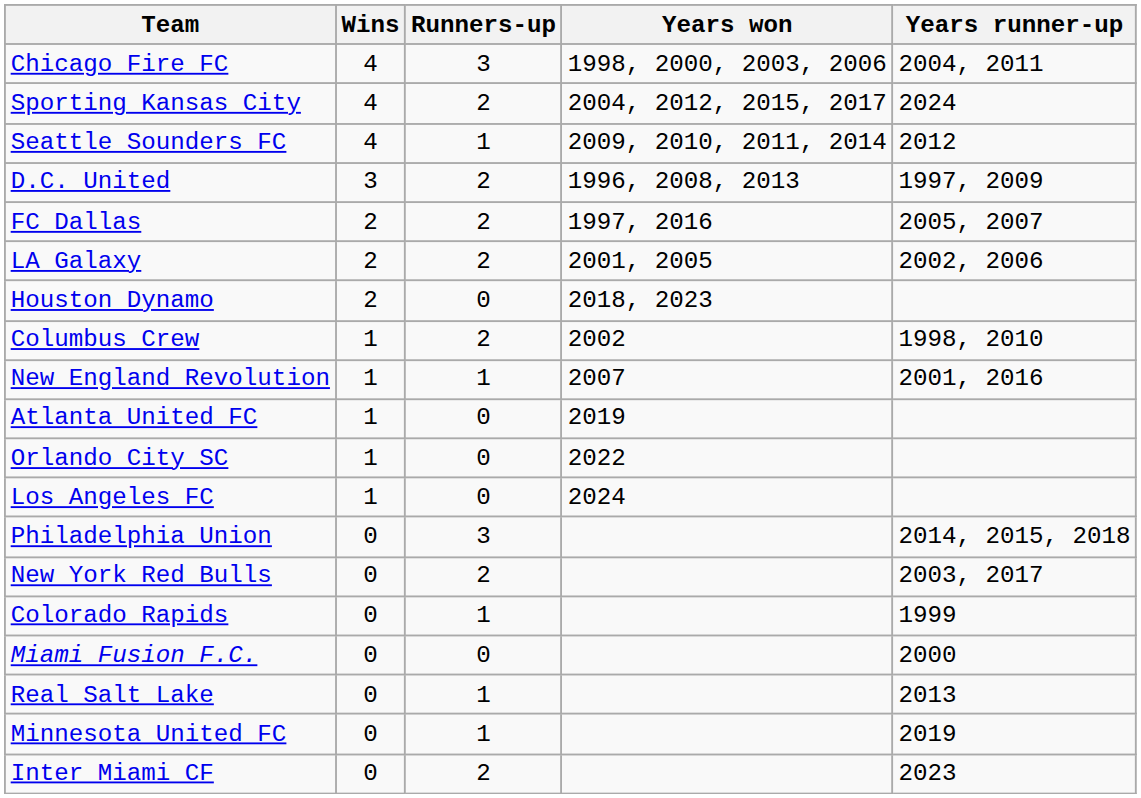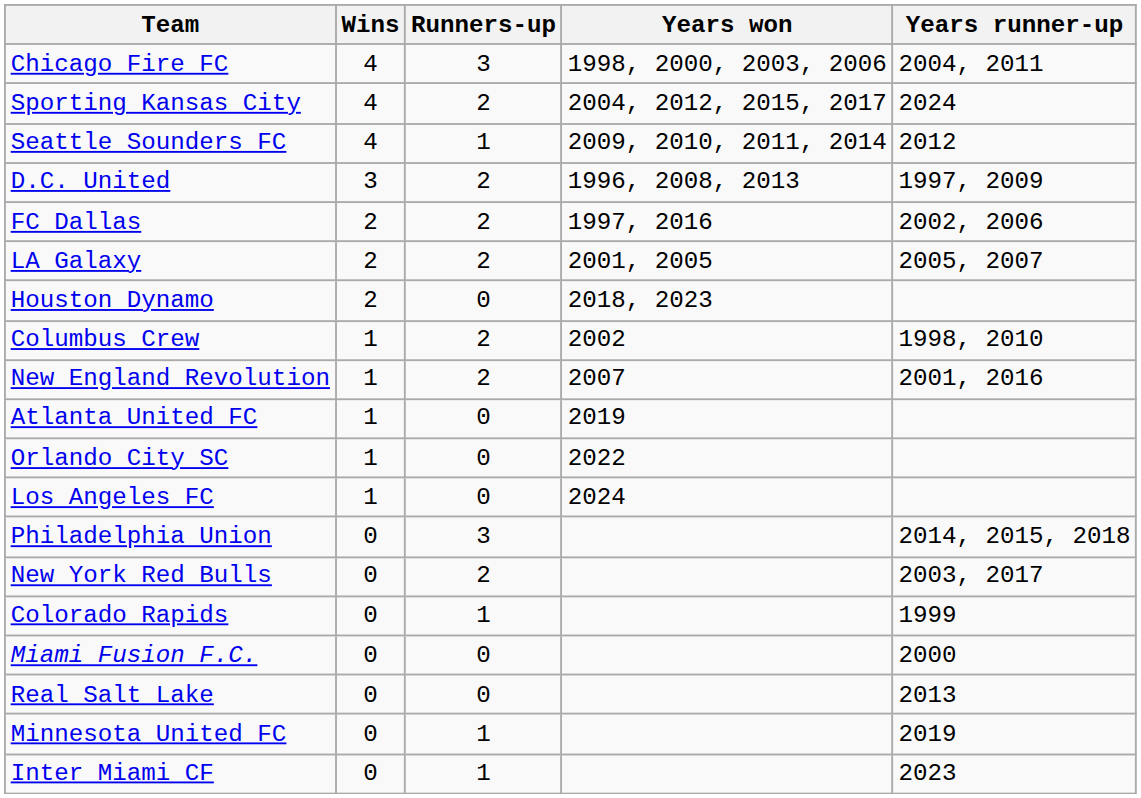 <table class="wikitable">
 <tr>
 <th>Team</th>
 <th>Wins</th>
 <th>Runners-up</th>
 <th>Years won</th>
 <th>Years runner-up</th>
 </tr>
 <tr>
 <td><a href='#'>Chicago Fire FC</a></td>
 <td align=center>4</td>
 <td align=center>3</td>
 <td>1998, 2000, 2003, 2006</td>
 <td>2004, 2011</td>
 </tr>
 <tr>
 <td><a href='#'>Sporting Kansas City</a></td>
 <td align=center>4</td>
 <td align=center>2</td>
 <td>2004, 2012, 2015, 2017</td>
 <td>2024</td>
 </tr>
 <tr>
 <td><a href='#'>Seattle Sounders FC</a></td>
 <td align=center>4</td>
 <td align=center>1</td>
 <td>2009, 2010, 2011, 2014</td>
 <td>2012</td>
 </tr>
 <tr>
 <td><a href='#'>D.C. United</a></td>
 <td align=center>3</td>
 <td align=center>2</td>
 <td>1996, 2008, 2013</td>
 <td>1997, 2009</td>
 </tr>
 <tr>
 <td><a href='#'>FC Dallas</a></td>
 <td align=center>2</td>
 <td align=center>2</td>
 <td>1997, 2016</td>
-<td>2005, 2007</td>
+<td>2002, 2006</td>
 </tr>
 <tr>
 <td><a href='#'>LA Galaxy</a></td>
 <td align=center>2</td>
 <td align=center>2</td>
 <td>2001, 2005</td>
-<td>2002, 2006</td>
+<td>2005, 2007</td>
 </tr>
 <tr>
 <td><a href='#'>Houston Dynamo</a></td>
 <td align=center>2</td>
 <td align=center>0</td>
 <td>2018, 2023</td>
 <td></td>
 </tr>
 <tr>
 <td><a href='#'>Columbus Crew</a></td>
 <td align=center>1</td>
 <td align=center>2</td>
 <td>2002</td>
 <td>1998, 2010</td>
 </tr>
 <tr>
 <td><a href='#'>New England Revolution</a></td>
 <td align=center>1</td>
-<td align=center>1</td>
+<td align=center>2</td>
 <td>2007</td>
 <td>2001, 2016</td>
 </tr>
 <tr>
 <td><a href='#'>Atlanta United FC</a></td>
 <td align=center>1</td>
 <td align=center>0</td>
 <td>2019</td>
 <td></td>
 </tr>
 <tr>
 <td><a href='#'>Orlando City SC</a></td>
 <td align=center>1</td>
 <td align=center>0</td>
 <td>2022</td>
 <td></td>
 </tr>
 <tr>
 <td><a href='#'>Los Angeles FC</a></td>
 <td align=center>1</td>
 <td align=center>0</td>
 <td>2024</td>
 <td></td>
 </tr>
 <tr>
 <td><a href='#'>Philadelphia Union</a></td>
 <td align=center>0</td>
 <td align=center>3</td>
 <td></td>
 <td>2014, 2015, 2018</td>
 </tr>
 <tr>
 <td><a href='#'>New York Red Bulls</a></td>
 <td align=center>0</td>
 <td align=center>2</td>
 <td></td>
 <td>2003, 2017</td>
 </tr>
 <tr>
 <td><a href='#'>Colorado Rapids</a></td>
 <td align=center>0</td>
 <td align=center>1</td>
 <td></td>
 <td>1999</td>
 </tr>
 <tr>
 <td><em><a href='#'>Miami Fusion F.C.</a></em></td>
 <td align=center>0</td>
 <td align=center>0</td>
 <td></td>
 <td>2000</td>
 </tr>
 <tr>
 <td><a href='#'>Real Salt Lake</a></td>
 <td align=center>0</td>
-<td align=center>1</td>
+<td align=center>0</td>
 <td></td>
 <td>2013</td>
 </tr>
 <tr>
 <td><a href='#'>Minnesota United FC</a></td>
 <td align=center>0</td>
 <td align=center>1</td>
 <td></td>
 <td>2019</td>
 </tr>
 <tr>
 <td><a href='#'>Inter Miami CF</a></td>
 <td align=center>0</td>
-<td align=center>2</td>
+<td align=center>1</td>
 <td></td>
 <td>2023</td>
 </tr>
 </table>
